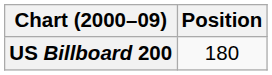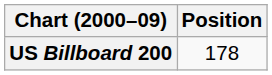 <table class="wikitable plainrowheaders" style="text-align:center;">
 <tr>
 <th scope="col">Chart (2000–09)</th>
 <th scope="col">Position</th>
 </tr>
 <tr>
 <th scope="row">US <em>Billboard</em> 200</th>
-<td>180</td>
+<td>178</td>
 </tr>
 </table>
